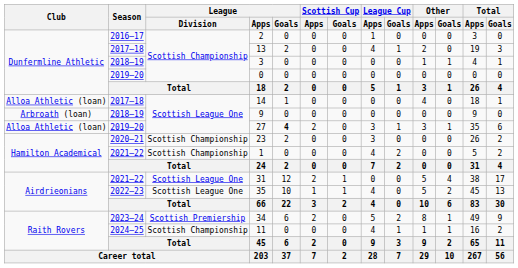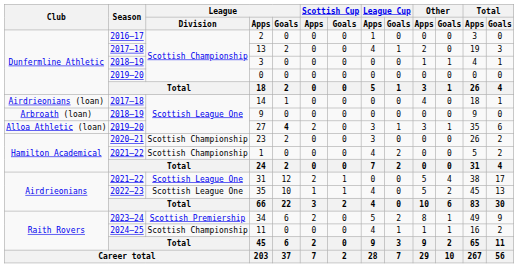 <table class="wikitable" style="text-align: center;">
 <tr>
 <th rowspan="2">Club</th>
 <th rowspan="2">Season</th>
 <th colspan="3">League</th>
 <th colspan="2"><a href='#'>Scottish Cup</a></th>
 <th colspan="2"><a href='#'>League Cup</a></th>
 <th colspan="2">Other</th>
 <th colspan="2">Total</th>
 </tr>
 <tr>
 <th>Division</th>
 <th>Apps</th>
 <th>Goals</th>
 <th>Apps</th>
 <th>Goals</th>
 <th>Apps</th>
 <th>Goals</th>
 <th>Apps</th>
 <th>Goals</th>
 <th>Apps</th>
 <th>Goals</th>
 </tr>
 <tr>
 <td rowspan="5"><a href='#'>Dunfermline Athletic</a></td>
 <td><a href='#'>2016–17</a></td>
 <td rowspan="4"><a href='#'>Scottish Championship</a></td>
 <td>2</td>
 <td>0</td>
 <td>0</td>
 <td>0</td>
 <td>1</td>
 <td>0</td>
 <td>0</td>
 <td>0</td>
 <td>3</td>
 <td>0</td>
 </tr>
 <tr>
 <td><a href='#'>2017–18</a></td>
 <td>13</td>
 <td>2</td>
 <td>0</td>
 <td>0</td>
 <td>4</td>
 <td>1</td>
 <td>2</td>
 <td>0</td>
 <td>19</td>
 <td>3</td>
 </tr>
 <tr>
 <td><a href='#'>2018–19</a></td>
 <td>3</td>
 <td>0</td>
 <td>0</td>
 <td>0</td>
 <td>0</td>
 <td>0</td>
 <td>1</td>
 <td>1</td>
 <td>4</td>
 <td>1</td>
 </tr>
 <tr>
 <td><a href='#'>2019–20</a></td>
 <td>0</td>
 <td>0</td>
 <td>0</td>
 <td>0</td>
 <td>0</td>
 <td>0</td>
 <td>0</td>
 <td>0</td>
 <td>0</td>
 <td>0</td>
 </tr>
 <tr>
 <th colspan="2">Total</th>
 <th>18</th>
 <th>2</th>
 <th>0</th>
 <th>0</th>
 <th>5</th>
 <th>1</th>
 <th>3</th>
 <th>1</th>
 <th>26</th>
 <th>4</th>
 </tr>
 <tr>
-<td><a href='#'>Alloa Athletic</a> (loan)</td>
+<td><a href='#'>Airdrieonians</a> (loan)</td>
 <td><a href='#'>2017–18</a></td>
 <td rowspan="3"><a href='#'>Scottish League One</a></td>
 <td>14</td>
 <td>1</td>
 <td>0</td>
 <td>0</td>
 <td>0</td>
 <td>0</td>
 <td>4</td>
 <td>0</td>
 <td>18</td>
 <td>1</td>
 </tr>
 <tr>
 <td><a href='#'>Arbroath</a> (loan)</td>
 <td><a href='#'>2018–19</a></td>
 <td>9</td>
 <td>0</td>
 <td>0</td>
 <td>0</td>
 <td>0</td>
 <td>0</td>
 <td>0</td>
 <td>0</td>
 <td>9</td>
 <td>0</td>
 </tr>
 <tr>
 <td><a href='#'>Alloa Athletic</a> (loan)</td>
 <td><a href='#'>2019–20</a></td>
 <td>27</td>
 <td><strong>4</strong></td>
 <td>2</td>
 <td>0</td>
 <td>3</td>
 <td>1</td>
 <td>3</td>
 <td>1</td>
 <td>35</td>
 <td>6</td>
 </tr>
 <tr>
 <td rowspan=3><a href='#'>Hamilton Academical</a></td>
 <td><a href='#'>2020–21</a></td>
 <td>Scottish Championship</td>
 <td>23</td>
 <td>2</td>
 <td>0</td>
 <td>0</td>
 <td>3</td>
 <td>0</td>
 <td>0</td>
 <td>0</td>
 <td>26</td>
 <td>2</td>
 </tr>
 <tr>
 <td><a href='#'>2021–22</a></td>
 <td>Scottish Championship</td>
 <td>1</td>
 <td>0</td>
 <td>0</td>
 <td>0</td>
 <td>4</td>
 <td>2</td>
 <td>0</td>
 <td>0</td>
 <td>5</td>
 <td>2</td>
 </tr>
 <tr>
 <th colspan=2>Total</th>
 <th>24</th>
 <th>2</th>
 <th>0</th>
 <th>0</th>
 <th>7</th>
 <th>2</th>
 <th>0</th>
 <th>0</th>
 <th>31</th>
 <th>4</th>
 </tr>
 <tr>
 <td rowspan=3><a href='#'>Airdrieonians</a></td>
 <td><a href='#'>2021–22</a></td>
 <td><a href='#'>Scottish League One</a></td>
 <td>31</td>
 <td>12</td>
 <td>2</td>
 <td>1</td>
 <td>0</td>
 <td>0</td>
 <td>5</td>
 <td>4</td>
 <td>38</td>
 <td>17</td>
 </tr>
 <tr>
 <td><a href='#'>2022–23</a></td>
 <td>Scottish League One</td>
 <td>35</td>
 <td>10</td>
 <td>1</td>
 <td>1</td>
 <td>4</td>
 <td>0</td>
 <td>5</td>
 <td>2</td>
 <td>45</td>
 <td>13</td>
 </tr>
 <tr>
 <th colspan=2>Total</th>
 <th>66</th>
 <th>22</th>
 <th>3</th>
 <th>2</th>
 <th>4</th>
 <th>0</th>
 <th>10</th>
 <th>6</th>
 <th>83</th>
 <th>30</th>
 </tr>
 <tr>
 <td rowspan="3"><a href='#'>Raith Rovers</a></td>
 <td><a href='#'>2023–24</a></td>
 <td><a href='#'>Scottish Premiership</a></td>
 <td>34</td>
 <td>6</td>
 <td>2</td>
 <td>0</td>
 <td>5</td>
 <td>2</td>
 <td>8</td>
 <td>1</td>
 <td>49</td>
 <td>9</td>
 </tr>
 <tr>
 <td><a href='#'>2024–25</a></td>
 <td>Scottish Championship</td>
 <td>11</td>
 <td>0</td>
 <td>0</td>
 <td>0</td>
 <td>4</td>
 <td>1</td>
 <td>1</td>
 <td>1</td>
 <td>16</td>
 <td>2</td>
 </tr>
 <tr>
 <th colspan="2">Total</th>
 <th>45</th>
 <th>6</th>
 <th>2</th>
 <th>0</th>
 <th>9</th>
 <th>3</th>
 <th>9</th>
 <th>2</th>
 <th>65</th>
 <th>11</th>
 </tr>
 <tr>
 <th colspan="3">Career total</th>
 <th>203</th>
 <th>37</th>
 <th>7</th>
 <th>2</th>
 <th>28</th>
 <th>7</th>
 <th>29</th>
 <th>10</th>
 <th>267</th>
 <th>56</th>
 </tr>
 </table>
